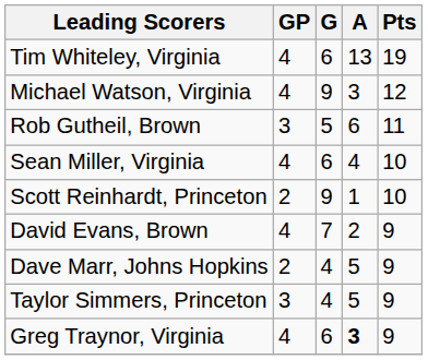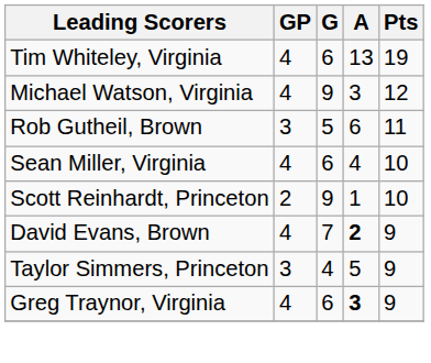 <table class="wikitable">
 <tr>
 <th>Leading Scorers</th>
 <th>GP</th>
 <th>G</th>
 <th>A</th>
 <th>Pts</th>
 </tr>
 <tr>
 <td>Tim Whiteley, Virginia</td>
 <td>4</td>
 <td>6</td>
 <td>13</td>
 <td>19</td>
 </tr>
 <tr>
 <td>Michael Watson, Virginia</td>
 <td>4</td>
 <td>9</td>
 <td>3</td>
 <td>12</td>
 </tr>
 <tr>
 <td>Rob Gutheil, Brown</td>
 <td>3</td>
 <td>5</td>
 <td>6</td>
 <td>11</td>
 </tr>
 <tr>
 <td>Sean Miller, Virginia</td>
 <td>4</td>
 <td>6</td>
 <td>4</td>
 <td>10</td>
 </tr>
 <tr>
 <td>Scott Reinhardt, Princeton</td>
 <td>2</td>
 <td>9</td>
 <td>1</td>
 <td>10</td>
 </tr>
 <tr>
 <td>David Evans, Brown</td>
 <td>4</td>
 <td>7</td>
-<td>2</td>
-<td>9</td>
-</tr>
-<tr>
-<td>Dave Marr, Johns Hopkins</td>
-<td>2</td>
-<td>4</td>
-<td>5</td>
+<td><strong>2</strong></td>
 <td>9</td>
 </tr>
 <tr>
 <td>Taylor Simmers, Princeton</td>
 <td>3</td>
 <td>4</td>
 <td>5</td>
 <td>9</td>
 </tr>
 <tr>
 <td>Greg Traynor, Virginia</td>
 <td>4</td>
 <td>6</td>
 <td><strong>3</strong></td>
 <td>9</td>
 </tr>
 <tr>
 </tr>
 </table>
